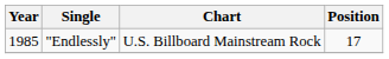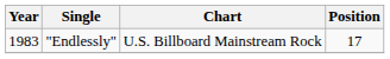 <table class="wikitable">
 <tr>
 <th>Year</th>
 <th>Single</th>
 <th>Chart</th>
 <th>Position</th>
 </tr>
 <tr>
-<td>1985</td>
+<td>1983</td>
 <td>"Endlessly"</td>
 <td>U.S. Billboard Mainstream Rock</td>
 <td align="center">17</td>
 </tr>
 <tr>
 </tr>
 </table>
